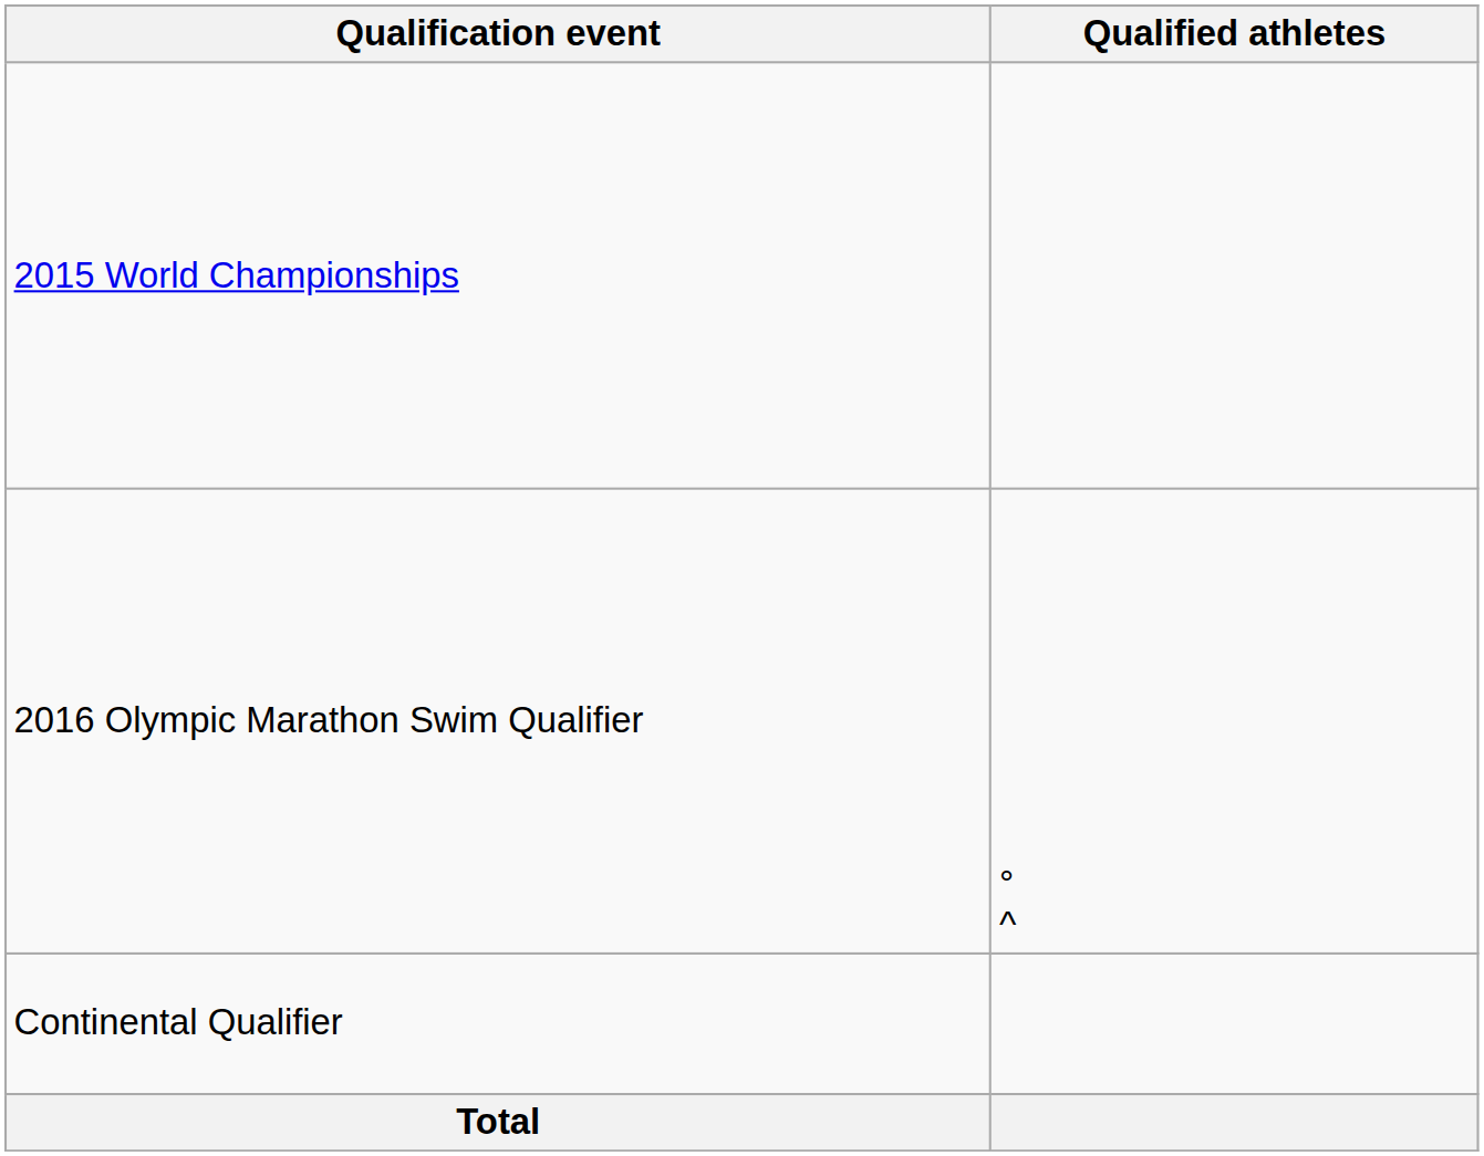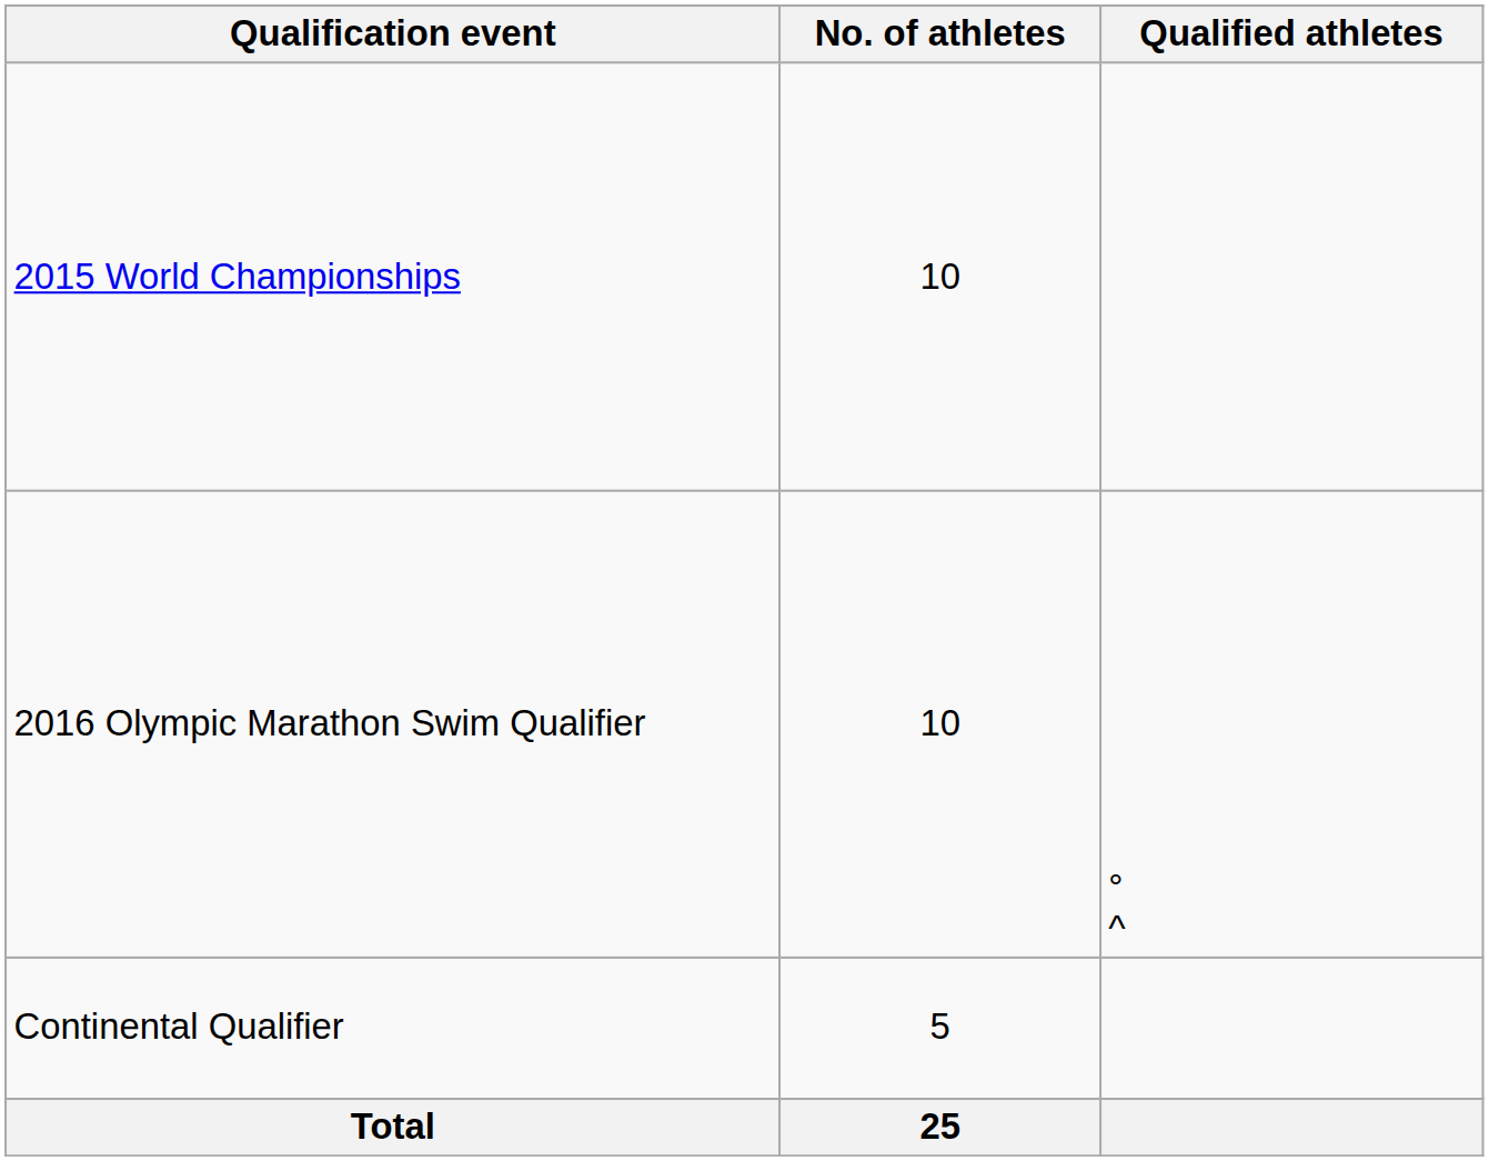 <table class=wikitable style="text-align:left" width=650>
 <tr>
 <th>Qualification event</th>
+<th>No. of athletes</th>
 <th>Qualified athletes</th>
 </tr>
 <tr>
 <td><a href='#'>2015 World Championships</a></td>
+<td align=center>10</td>
 <td><br><br><br><br><br><br><br><br><br><br></td>
 </tr>
 <tr>
 <td>2016 Olympic Marathon Swim Qualifier</td>
+<td align=center>10</td>
 <td><br><br><br><br><br><br><br><br><br>°<br>^</td>
 </tr>
 <tr>
 <td>Continental Qualifier</td>
+<td align=center>5</td>
 <td><br><br><br></td>
 </tr>
 <tr>
 <th>Total</th>
+<th>25</th>
 <th></th>
 </tr>
 </table>
